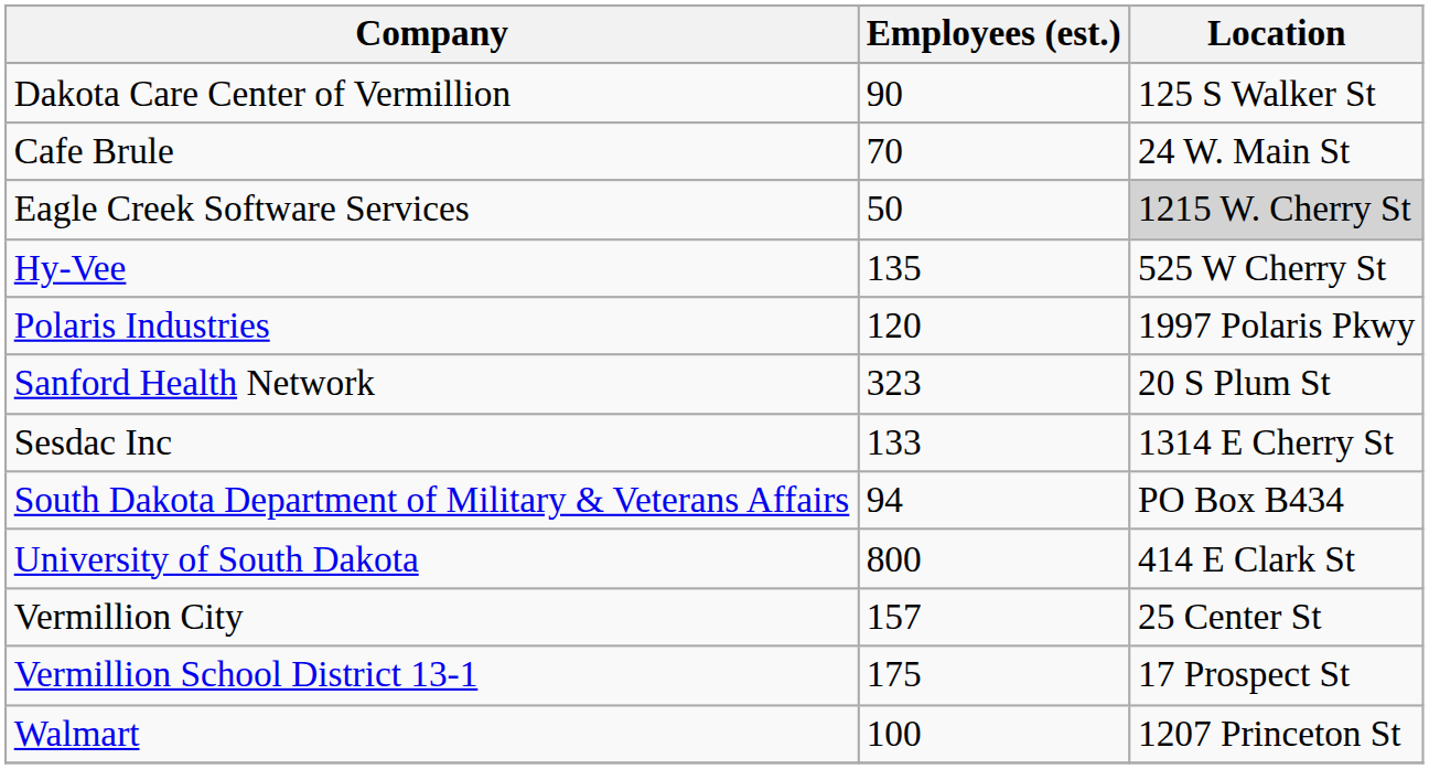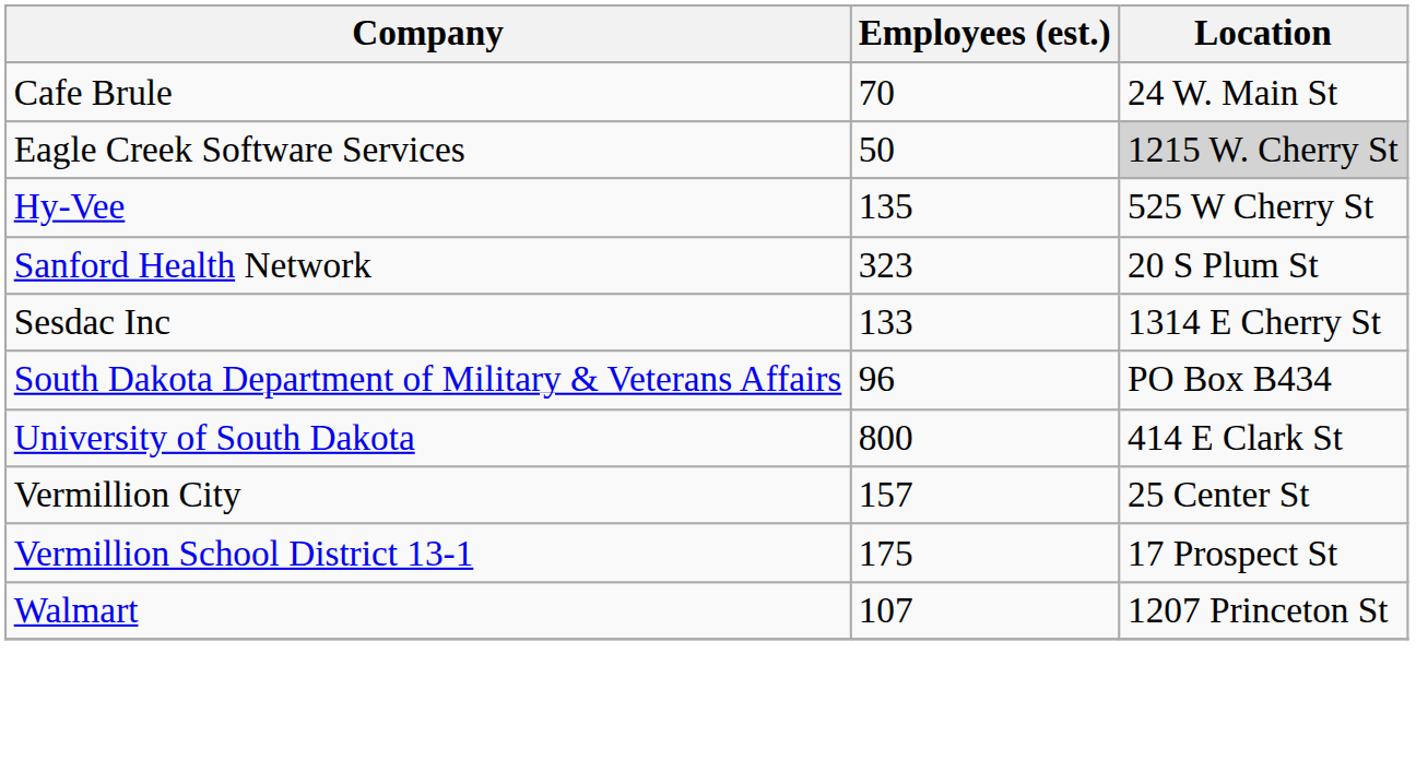 <table class="wikitable sortable">
 <tr>
 <th>Company</th>
 <th>Employees (est.)</th>
 <th>Location</th>
-</tr>
-<tr>
-<td>Dakota Care Center of Vermillion</td>
-<td>90</td>
-<td>125 S Walker St</td>
 </tr>
 <tr>
 <td>Cafe Brule</td>
 <td>70</td>
 <td>24 W. Main St</td>
 </tr>
 <tr>
 <td>Eagle Creek Software Services</td>
 <td>50</td>
 <td style="background: lightgrey;">1215 W. Cherry St</td>
 </tr>
 <tr>
 <td><a href='#'>Hy-Vee</a></td>
 <td>135</td>
 <td>525 W Cherry St</td>
 </tr>
 <tr>
-<td><a href='#'>Polaris Industries</a></td>
-<td>120</td>
-<td>1997 Polaris Pkwy</td>
-</tr>
-<tr>
 <td><a href='#'>Sanford Health</a> Network</td>
 <td>323</td>
 <td>20 S Plum St</td>
 </tr>
 <tr>
 <td>Sesdac Inc</td>
 <td>133</td>
 <td>1314 E Cherry St</td>
 </tr>
 <tr>
 <td><a href='#'>South Dakota Department of Military & Veterans Affairs</a></td>
-<td>94</td>
+<td>96</td>
 <td>PO Box B434</td>
 </tr>
 <tr>
 <td><a href='#'>University of South Dakota</a></td>
 <td>800</td>
 <td>414 E Clark St</td>
 </tr>
 <tr>
 <td>Vermillion City</td>
 <td>157</td>
 <td>25 Center St</td>
 </tr>
 <tr>
 <td><a href='#'>Vermillion School District 13-1</a></td>
 <td>175</td>
 <td>17 Prospect St</td>
 </tr>
 <tr>
 <td><a href='#'>Walmart</a></td>
-<td>100</td>
+<td>107</td>
 <td>1207 Princeton St</td>
 </tr>
 <tr>
 </tr>
 </table>
